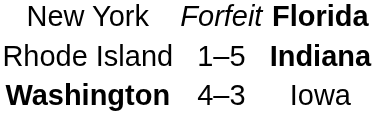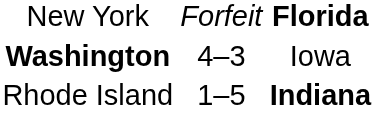 <table>
 <tr>
 <td align=center>New York</td>
 <td align=center><em>Forfeit</em></td>
 <td align=center><strong>Florida</strong></td>
 </tr>
 <tr>
+<td align=center><strong>Washington</strong></td>
+<td align=center>4–3</td>
+<td align=center>Iowa</td>
+</tr>
+<tr>
 <td align=center>Rhode Island</td>
 <td align=center>1–5</td>
 <td align=center><strong>Indiana</strong></td>
 </tr>
-<tr>
-<td align=center><strong>Washington</strong></td>
-<td align=center>4–3</td>
-<td align=center>Iowa</td>
-</tr>
 </table>
